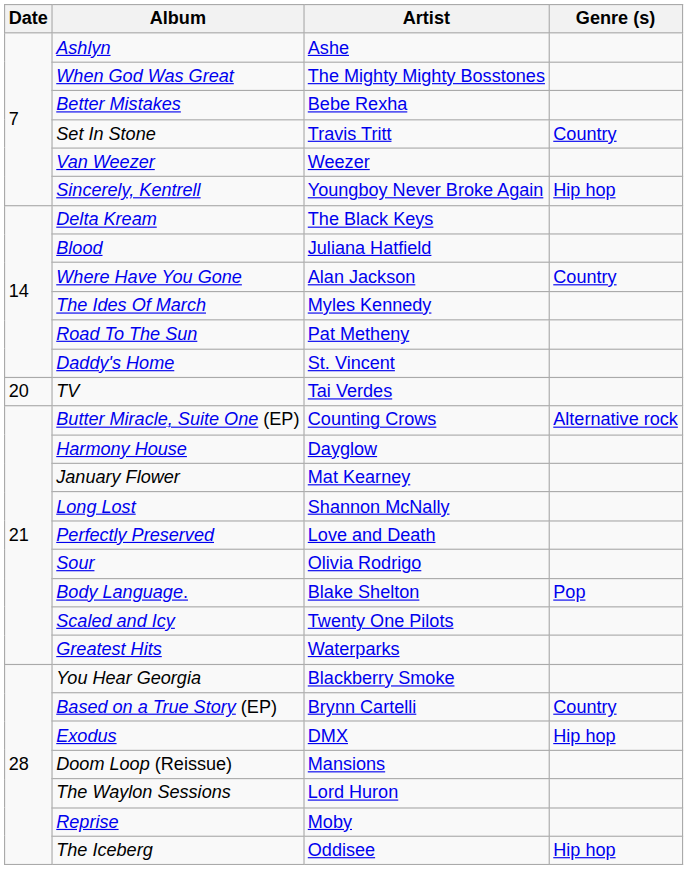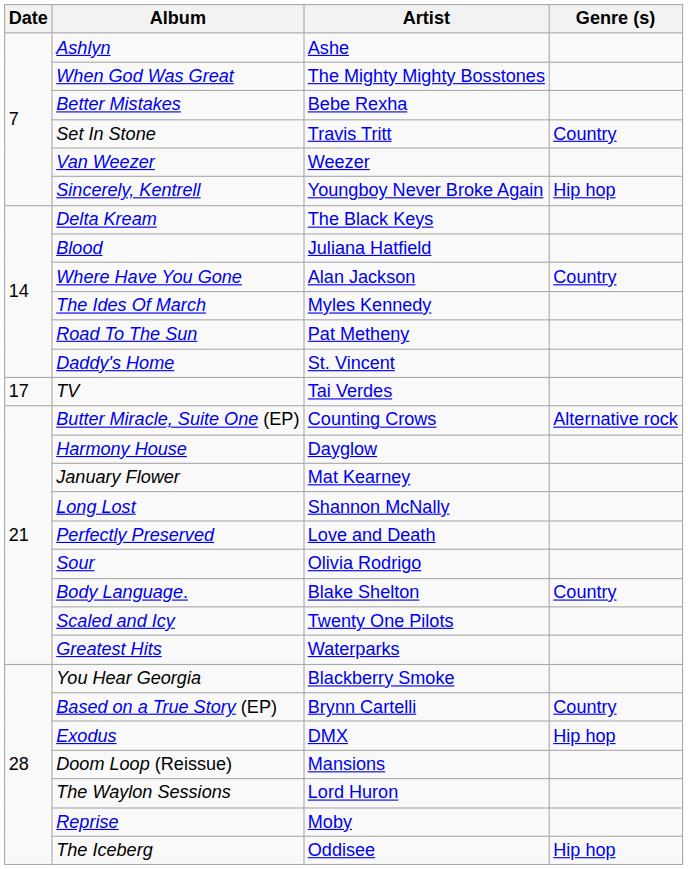 <table class="wikitable">
 <tr>
 <th>Date</th>
 <th>Album</th>
 <th>Artist</th>
 <th>Genre (s)</th>
 </tr>
 <tr>
 <td rowspan="6">7</td>
 <td><em><a href='#'>Ashlyn</a></em></td>
 <td><a href='#'>Ashe</a></td>
 <td></td>
 </tr>
 <tr>
 <td><em><a href='#'>When God Was Great</a></em></td>
 <td><a href='#'>The Mighty Mighty Bosstones</a></td>
 <td></td>
 </tr>
 <tr>
 <td><em><a href='#'>Better Mistakes</a></em></td>
 <td><a href='#'>Bebe Rexha</a></td>
 <td></td>
 </tr>
 <tr>
 <td><em>Set In Stone</em></td>
 <td><a href='#'>Travis Tritt</a></td>
 <td><a href='#'>Country</a></td>
 </tr>
 <tr>
 <td><em><a href='#'>Van Weezer</a></em></td>
 <td><a href='#'>Weezer</a></td>
 <td></td>
 </tr>
 <tr>
 <td><em><a href='#'>Sincerely, Kentrell</a></em></td>
 <td><a href='#'>Youngboy Never Broke Again</a></td>
 <td><a href='#'>Hip hop</a></td>
 </tr>
 <tr>
 <td rowspan="6">14</td>
 <td><em><a href='#'>Delta Kream</a></em></td>
 <td><a href='#'>The Black Keys</a></td>
 <td></td>
 </tr>
 <tr>
 <td><em><a href='#'>Blood</a></em></td>
 <td><a href='#'>Juliana Hatfield</a></td>
 <td></td>
 </tr>
 <tr>
 <td><em><a href='#'>Where Have You Gone</a></em></td>
 <td><a href='#'>Alan Jackson</a></td>
 <td><a href='#'>Country</a></td>
 </tr>
 <tr>
 <td><em><a href='#'>The Ides Of March</a></em></td>
 <td><a href='#'>Myles Kennedy</a></td>
 <td></td>
 </tr>
 <tr>
 <td><em><a href='#'>Road To The Sun</a></em></td>
 <td><a href='#'>Pat Metheny</a></td>
 <td></td>
 </tr>
 <tr>
 <td><em><a href='#'>Daddy's Home</a></em></td>
 <td><a href='#'>St. Vincent</a></td>
 <td></td>
 </tr>
 <tr>
-<td>20</td>
+<td>17</td>
 <td><em>TV</em></td>
 <td><a href='#'>Tai Verdes</a></td>
 <td></td>
 </tr>
 <tr>
 <td rowspan="9">21</td>
 <td><em><a href='#'>Butter Miracle, Suite One</a></em> (EP)</td>
 <td><a href='#'>Counting Crows</a></td>
 <td><a href='#'>Alternative rock</a></td>
 </tr>
 <tr>
 <td><em><a href='#'>Harmony House</a></em></td>
 <td><a href='#'>Dayglow</a></td>
 <td></td>
 </tr>
 <tr>
 <td><em>January Flower</em></td>
 <td><a href='#'>Mat Kearney</a></td>
 <td></td>
 </tr>
 <tr>
 <td><em><a href='#'>Long Lost</a></em></td>
 <td><a href='#'>Shannon McNally</a></td>
 <td></td>
 </tr>
 <tr>
 <td><em><a href='#'>Perfectly Preserved</a></em></td>
 <td><a href='#'>Love and Death</a></td>
 <td></td>
 </tr>
 <tr>
 <td><em><a href='#'>Sour</a></em></td>
 <td><a href='#'>Olivia Rodrigo</a></td>
 <td></td>
 </tr>
 <tr>
 <td><a href='#'><em>Body Language</em>.</a></td>
 <td><a href='#'>Blake Shelton</a></td>
-<td><a href='#'>Pop</a></td>
+<td><a href='#'>Country</a></td>
 </tr>
 <tr>
 <td><em><a href='#'>Scaled and Icy</a></em></td>
 <td><a href='#'>Twenty One Pilots</a></td>
 <td></td>
 </tr>
 <tr>
 <td><em><a href='#'>Greatest Hits</a></em></td>
 <td><a href='#'>Waterparks</a></td>
 <td></td>
 </tr>
 <tr>
 <td rowspan="7">28</td>
 <td><em>You Hear Georgia</em></td>
 <td><a href='#'>Blackberry Smoke</a></td>
 <td></td>
 </tr>
 <tr>
 <td><em><a href='#'>Based on a True Story</a></em> (EP)</td>
 <td><a href='#'>Brynn Cartelli</a></td>
 <td><a href='#'>Country</a></td>
 </tr>
 <tr>
 <td><em><a href='#'>Exodus</a></em></td>
 <td><a href='#'>DMX</a></td>
 <td><a href='#'>Hip hop</a></td>
 </tr>
 <tr>
 <td><em>Doom Loop</em> (Reissue)</td>
 <td><a href='#'>Mansions</a></td>
 <td></td>
 </tr>
 <tr>
 <td><em>The Waylon Sessions</em></td>
 <td><a href='#'>Lord Huron</a></td>
 <td></td>
 </tr>
 <tr>
 <td><em><a href='#'>Reprise</a></em></td>
 <td><a href='#'>Moby</a></td>
 <td></td>
 </tr>
 <tr>
 <td><em>The Iceberg</em></td>
 <td><a href='#'>Oddisee</a></td>
 <td><a href='#'>Hip hop</a></td>
 </tr>
 </table>
